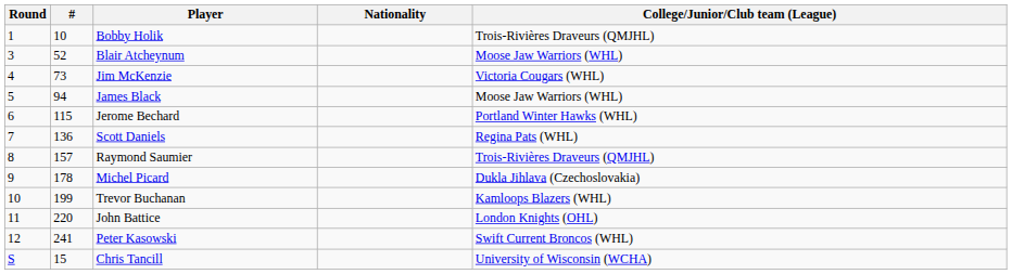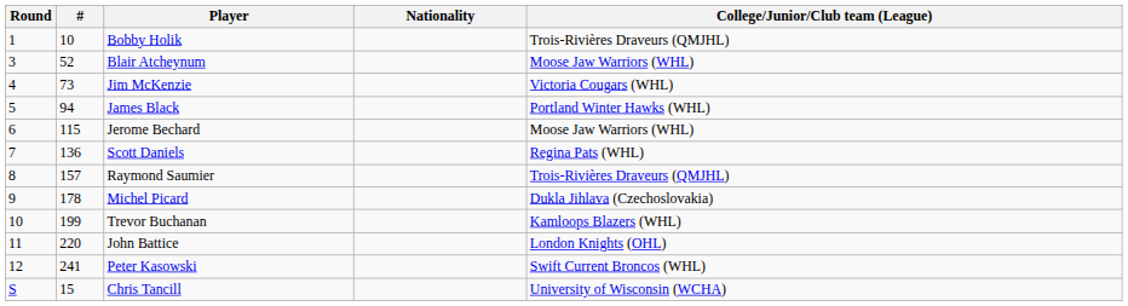 <table class="wikitable">
 <tr align="center">
 <th bgcolor="#DDDDFF" width="4.0%">Round</th>
 <th bgcolor="#DDDDFF" width="4.0%">#</th>
 <th bgcolor="#DDDDFF" width="21.0%">Player</th>
 <th bgcolor="#DDDDFF" width="14.5%">Nationality</th>
 <th bgcolor="#DDDDFF" width="50.0%">College/Junior/Club team (League)</th>
 </tr>
 <tr>
 <td>1</td>
 <td>10</td>
 <td><a href='#'>Bobby Holik</a></td>
 <td></td>
 <td>Trois-Rivières Draveurs (QMJHL)</td>
 </tr>
 <tr>
 <td>3</td>
 <td>52</td>
 <td><a href='#'>Blair Atcheynum</a></td>
 <td></td>
 <td><a href='#'>Moose Jaw Warriors</a> (<a href='#'>WHL</a>)</td>
 </tr>
 <tr>
 <td>4</td>
 <td>73</td>
 <td><a href='#'>Jim McKenzie</a></td>
 <td></td>
 <td><a href='#'>Victoria Cougars</a> (WHL)</td>
 </tr>
 <tr>
 <td>5</td>
 <td>94</td>
 <td><a href='#'>James Black</a></td>
 <td></td>
-<td>Moose Jaw Warriors (WHL)</td>
+<td><a href='#'>Portland Winter Hawks</a> (WHL)</td>
 </tr>
 <tr>
 <td>6</td>
 <td>115</td>
 <td>Jerome Bechard</td>
 <td></td>
-<td><a href='#'>Portland Winter Hawks</a> (WHL)</td>
+<td>Moose Jaw Warriors (WHL)</td>
 </tr>
 <tr>
 <td>7</td>
 <td>136</td>
 <td><a href='#'>Scott Daniels</a></td>
 <td></td>
 <td><a href='#'>Regina Pats</a> (WHL)</td>
 </tr>
 <tr>
 <td>8</td>
 <td>157</td>
 <td>Raymond Saumier</td>
 <td></td>
 <td><a href='#'>Trois-Rivières Draveurs</a> (<a href='#'>QMJHL</a>)</td>
 </tr>
 <tr>
 <td>9</td>
 <td>178</td>
 <td><a href='#'>Michel Picard</a></td>
 <td></td>
 <td><a href='#'>Dukla Jihlava</a> (Czechoslovakia)</td>
 </tr>
 <tr>
 <td>10</td>
 <td>199</td>
 <td>Trevor Buchanan</td>
 <td></td>
 <td><a href='#'>Kamloops Blazers</a> (WHL)</td>
 </tr>
 <tr>
 <td>11</td>
 <td>220</td>
 <td>John Battice</td>
 <td></td>
 <td><a href='#'>London Knights</a> (<a href='#'>OHL</a>)</td>
 </tr>
 <tr>
 <td>12</td>
 <td>241</td>
 <td><a href='#'>Peter Kasowski</a></td>
 <td></td>
 <td><a href='#'>Swift Current Broncos</a> (WHL)</td>
 </tr>
 <tr>
 <td><a href='#'>S</a></td>
 <td>15</td>
 <td><a href='#'>Chris Tancill</a></td>
 <td></td>
 <td><a href='#'>University of Wisconsin</a> (<a href='#'>WCHA</a>)</td>
 </tr>
 </table>
